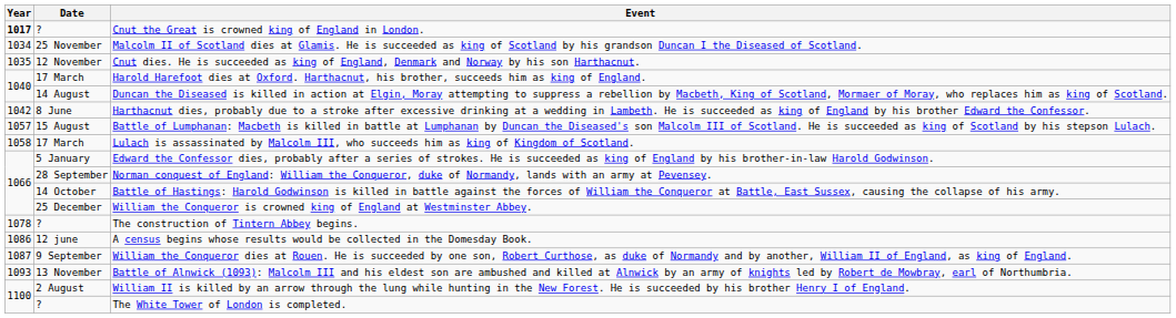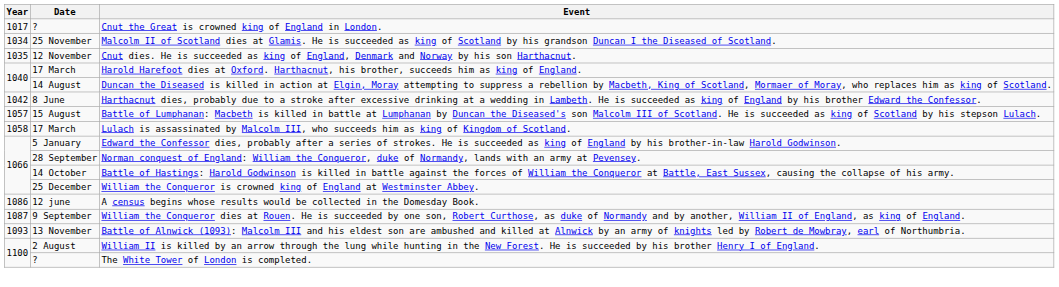 <table class="wikitable">
 <tr>
 <th>Year</th>
 <th>Date</th>
 <th>Event</th>
 </tr>
 <tr>
-<td><strong>1017</strong></td>
+<td>1017</td>
 <td>?</td>
 <td><a href='#'>Cnut the Great</a> is crowned <a href='#'>king</a> of <a href='#'>England</a> in <a href='#'>London</a>.</td>
 </tr>
 <tr>
 <td>1034</td>
 <td>25 November</td>
 <td><a href='#'>Malcolm II of Scotland</a> dies at <a href='#'>Glamis</a>. He is succeeded as <a href='#'>king</a> of <a href='#'>Scotland</a> by his grandson <a href='#'>Duncan I the Diseased of Scotland</a>.</td>
 </tr>
 <tr>
 <td>1035</td>
 <td>12 November</td>
 <td><a href='#'>Cnut</a> dies. He is succeeded as <a href='#'>king</a> of <a href='#'>England</a>, <a href='#'>Denmark</a> and <a href='#'>Norway</a> by his son <a href='#'>Harthacnut</a>.</td>
 </tr>
 <tr>
 <td rowspan="2">1040</td>
 <td>17 March</td>
 <td><a href='#'>Harold Harefoot</a> dies at <a href='#'>Oxford</a>. <a href='#'>Harthacnut</a>, his brother, succeeds him as <a href='#'>king</a> of <a href='#'>England</a>.</td>
 </tr>
 <tr>
 <td>14 August</td>
 <td><a href='#'>Duncan the Diseased</a> is killed in action at <a href='#'>Elgin, Moray</a> attempting to suppress a rebellion by <a href='#'>Macbeth, King of Scotland</a>, <a href='#'>Mormaer of Moray</a>, who replaces him as <a href='#'>king</a> of <a href='#'>Scotland</a>.</td>
 </tr>
 <tr>
 <td>1042</td>
 <td>8 June</td>
 <td><a href='#'>Harthacnut</a> dies, probably due to a stroke after excessive drinking at a wedding in <a href='#'>Lambeth</a>. He is succeeded as <a href='#'>king</a> of <a href='#'>England</a> by his brother <a href='#'>Edward the Confessor</a>.</td>
 </tr>
 <tr>
 <td>1057</td>
 <td>15 August</td>
 <td><a href='#'>Battle of Lumphanan</a>: <a href='#'>Macbeth</a> is killed in battle at <a href='#'>Lumphanan</a> by <a href='#'>Duncan the Diseased's</a> son <a href='#'>Malcolm III of Scotland</a>. He is succeeded as <a href='#'>king</a> of <a href='#'>Scotland</a> by his stepson <a href='#'>Lulach</a>.</td>
 </tr>
 <tr>
 <td>1058</td>
 <td>17 March</td>
 <td><a href='#'>Lulach</a> is assassinated by <a href='#'>Malcolm III</a>, who succeeds him as <a href='#'>king</a> of <a href='#'>Kingdom of Scotland</a>.</td>
 </tr>
 <tr>
 <td rowspan="4">1066</td>
 <td>5 January</td>
 <td><a href='#'>Edward the Confessor</a> dies, probably after a series of strokes. He is succeeded as <a href='#'>king</a> of <a href='#'>England</a> by his brother-in-law <a href='#'>Harold Godwinson</a>.</td>
 </tr>
 <tr>
 <td>28 September</td>
 <td><a href='#'>Norman conquest of England</a>: <a href='#'>William the Conqueror</a>, <a href='#'>duke</a> of <a href='#'>Normandy</a>, lands with an army at <a href='#'>Pevensey</a>.</td>
 </tr>
 <tr>
 <td>14 October</td>
 <td><a href='#'>Battle of Hastings</a>: <a href='#'>Harold Godwinson</a> is killed in battle against the forces of <a href='#'>William the Conqueror</a> at <a href='#'>Battle, East Sussex</a>, causing the collapse of his army.</td>
 </tr>
 <tr>
 <td>25 December</td>
 <td><a href='#'>William the Conqueror</a> is crowned <a href='#'>king</a> of <a href='#'>England</a> at <a href='#'>Westminster Abbey</a>.</td>
 </tr>
 <tr>
-<td>1078</td>
-<td>?</td>
-<td>The construction of <a href='#'>Tintern Abbey</a> begins.</td>
-</tr>
-<tr>
 <td>1086</td>
 <td>12 june</td>
 <td>A <a href='#'>census</a> begins whose results would be collected in the Domesday Book.</td>
 </tr>
 <tr>
 <td>1087</td>
 <td>9 September</td>
 <td><a href='#'>William the Conqueror</a> dies at <a href='#'>Rouen</a>.  He is succeeded by one son, <a href='#'>Robert Curthose</a>, as <a href='#'>duke</a> of <a href='#'>Normandy</a> and by another, <a href='#'>William II of England</a>, as <a href='#'>king</a> of <a href='#'>England</a>.</td>
 </tr>
 <tr>
 <td>1093</td>
 <td>13 November</td>
 <td><a href='#'>Battle of Alnwick (1093)</a>: <a href='#'>Malcolm III</a> and his eldest son are ambushed and killed at <a href='#'>Alnwick</a> by an army of <a href='#'>knights</a> led by <a href='#'>Robert de Mowbray</a>, <a href='#'>earl</a> of Northumbria.</td>
 </tr>
 <tr>
 <td rowspan="2">1100</td>
 <td>2 August</td>
 <td><a href='#'>William II</a> is killed by an arrow through the lung while hunting in the <a href='#'>New Forest</a>. He is succeeded by his brother <a href='#'>Henry I of England</a>.</td>
 </tr>
 <tr>
 <td>?</td>
 <td>The <a href='#'>White Tower</a> of <a href='#'>London</a> is completed.</td>
 </tr>
 </table>
